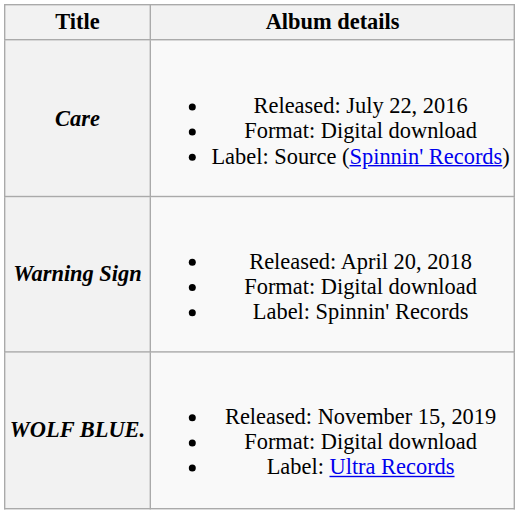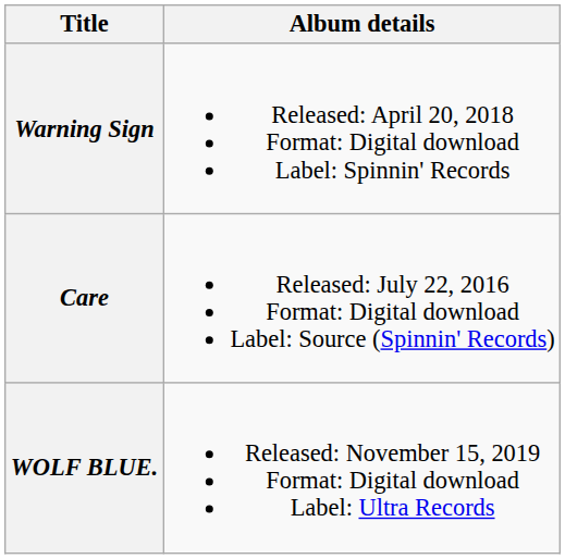 <table class="wikitable plainrowheaders" style="text-align:center;">
 <tr>
 <th scope="col">Title</th>
 <th scope="col">Album details</th>
 </tr>
 <tr>
+<th scope="row"><em>Warning Sign</em></th>
+<td><br><ul><li>Released: April 20, 2018</li><li>Format: Digital download</li><li>Label: Spinnin' Records</li></ul></td>
+</tr>
+<tr>
 <th scope="row"><em>Care</em></th>
 <td><br><ul><li>Released: July 22, 2016</li><li>Format: Digital download</li><li>Label: Source (<a href='#'>Spinnin' Records</a>)</li></ul></td>
-</tr>
-<tr>
-<th scope="row"><em>Warning Sign</em></th>
-<td><br><ul><li>Released: April 20, 2018</li><li>Format: Digital download</li><li>Label: Spinnin' Records</li></ul></td>
 </tr>
 <tr>
 <th scope="row"><em>WOLF BLUE.</em></th>
 <td><br><ul><li>Released: November 15, 2019</li><li>Format: Digital download</li><li>Label: <a href='#'>Ultra Records</a></li></ul></td>
 </tr>
 </table>
